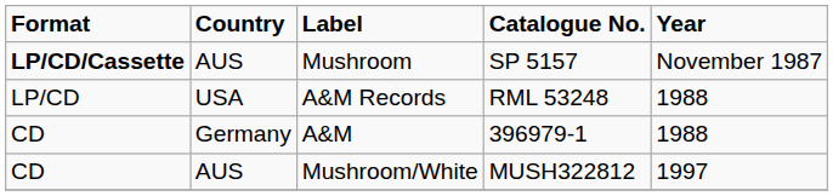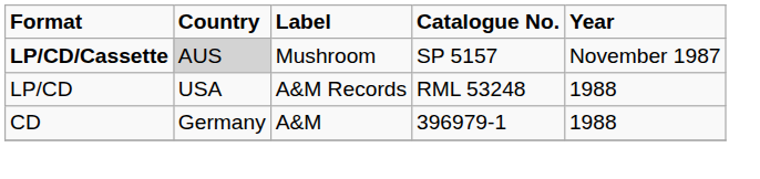 <table class="wikitable">
 <tr>
 <td colspan="1"><strong>Format</strong></td>
 <td colspan="1"><strong>Country</strong></td>
 <td colspan="1"><strong>Label</strong></td>
 <td colspan="1"><strong>Catalogue No.</strong></td>
 <td colspan="1"><strong>Year</strong></td>
 </tr>
 <tr>
 <td><strong>LP/CD/Cassette</strong></td>
-<td>AUS</td>
+<td style="background: lightgrey;">AUS</td>
 <td>Mushroom</td>
 <td>SP 5157</td>
 <td>November 1987</td>
 </tr>
 <tr>
 <td>LP/CD</td>
 <td>USA</td>
 <td>A&M Records</td>
 <td>RML 53248</td>
 <td>1988</td>
 </tr>
 <tr>
 <td>CD</td>
 <td>Germany</td>
 <td>A&M</td>
 <td>396979-1</td>
 <td>1988</td>
 </tr>
 <tr>
-<td>CD</td>
-<td>AUS</td>
-<td>Mushroom/White</td>
-<td>MUSH322812</td>
-<td>1997</td>
-</tr>
-<tr>
 </tr>
 </table>
